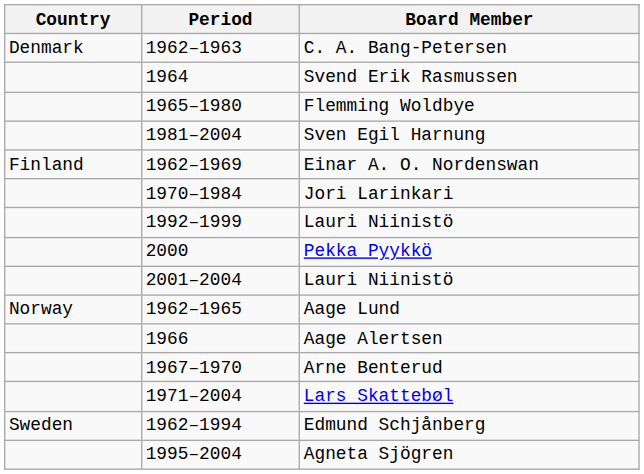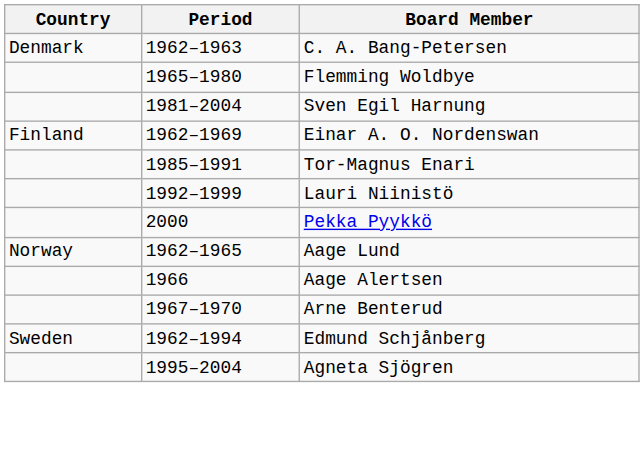 <table class="wikitable">
 <tr>
 <th>Country</th>
 <th>Period</th>
 <th>Board Member</th>
 </tr>
 <tr>
 <td>Denmark     </td>
 <td>1962–1963     </td>
 <td>C. A. Bang-Petersen</td>
-</tr>
-<tr>
-<td></td>
-<td>1964</td>
-<td>Svend Erik Rasmussen</td>
 </tr>
 <tr>
 <td></td>
 <td>1965–1980</td>
 <td>Flemming Woldbye</td>
 </tr>
 <tr>
 <td></td>
 <td>1981–2004</td>
 <td>Sven Egil Harnung</td>
 </tr>
 <tr>
 <td>Finland</td>
 <td>1962–1969</td>
 <td>Einar A. O. Nordenswan         </td>
 </tr>
 <tr>
 <td></td>
-<td>1970–1984</td>
-<td>Jori Larinkari</td>
+<td>1985–1991</td>
+<td>Tor-Magnus Enari</td>
 </tr>
 <tr>
 <td></td>
 <td>1992–1999</td>
 <td>Lauri Niinistö</td>
 </tr>
 <tr>
 <td></td>
 <td>2000</td>
 <td><a href='#'>Pekka Pyykkö</a></td>
-</tr>
-<tr>
-<td></td>
-<td>2001–2004</td>
-<td>Lauri Niinistö</td>
 </tr>
 <tr>
 <td>Norway</td>
 <td>1962–1965</td>
 <td>Aage Lund</td>
 </tr>
 <tr>
 <td></td>
 <td>1966</td>
 <td>Aage Alertsen</td>
 </tr>
 <tr>
 <td></td>
 <td>1967–1970</td>
 <td>Arne Benterud</td>
 </tr>
 <tr>
-<td></td>
-<td>1971–2004</td>
-<td><a href='#'>Lars Skattebøl</a></td>
-</tr>
-<tr>
 <td>Sweden</td>
 <td>1962–1994</td>
 <td>Edmund Schjånberg</td>
 </tr>
 <tr>
 <td></td>
 <td>1995–2004</td>
 <td>Agneta Sjögren</td>
 </tr>
 </table>
